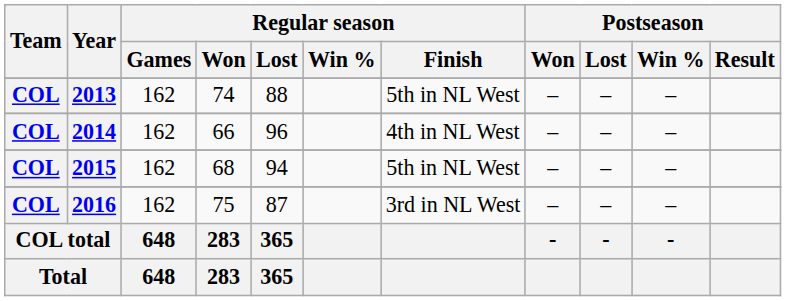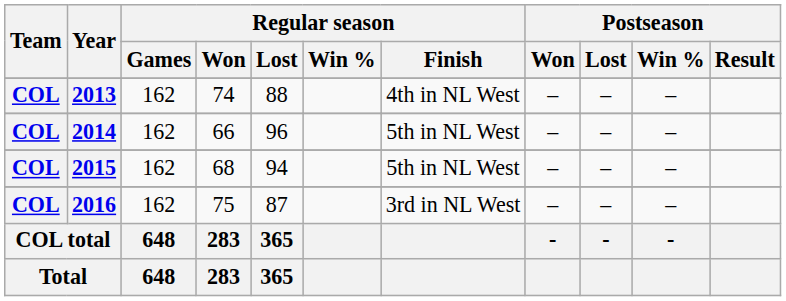 <table class="wikitable" Style="text-align: center;font-size:90%">
 <tr>
 <th rowspan="2">Team</th>
 <th rowspan="2">Year</th>
 <th colspan="5">Regular season</th>
 <th colspan="5">Postseason</th>
 </tr>
 <tr>
 <th>Games</th>
 <th>Won</th>
 <th>Lost</th>
 <th>Win %</th>
 <th>Finish</th>
 <th>Won</th>
 <th>Lost</th>
 <th>Win %</th>
 <th>Result</th>
 </tr>
 <tr -! style="background:#fdd;">
 </tr>
 <tr>
 <th><a href='#'>COL</a></th>
 <th><a href='#'>2013</a></th>
 <td>162</td>
 <td>74</td>
 <td>88</td>
 <td></td>
-<td>5th in NL West</td>
+<td>4th in NL West</td>
 <td>–</td>
 <td>–</td>
 <td>–</td>
 <td></td>
 </tr>
 <tr>
 </tr>
 <tr>
 <th><a href='#'>COL</a></th>
 <th><a href='#'>2014</a></th>
 <td>162</td>
 <td>66</td>
 <td>96</td>
 <td></td>
-<td>4th in NL West</td>
+<td>5th in NL West</td>
 <td>–</td>
 <td>–</td>
 <td>–</td>
 <td></td>
 </tr>
 <tr>
 </tr>
 <tr>
 <th><a href='#'>COL</a></th>
 <th><a href='#'>2015</a></th>
 <td>162</td>
 <td>68</td>
 <td>94</td>
 <td></td>
 <td>5th in NL West</td>
 <td>–</td>
 <td>–</td>
 <td>–</td>
 <td></td>
 </tr>
 <tr>
 </tr>
 <tr>
 <th><a href='#'>COL</a></th>
 <th><a href='#'>2016</a></th>
 <td>162</td>
 <td>75</td>
 <td>87</td>
 <td></td>
 <td>3rd in NL West</td>
 <td>–</td>
 <td>–</td>
 <td>–</td>
 <td></td>
 </tr>
 <tr>
 <th colspan="2">COL total</th>
 <th>648</th>
 <th>283</th>
 <th>365</th>
 <th></th>
 <th></th>
 <th>-</th>
 <th>-</th>
 <th>-</th>
 <th></th>
 </tr>
 <tr>
 <th colspan="2">Total </th>
 <th>648</th>
 <th>283</th>
 <th>365</th>
 <th></th>
 <th></th>
 <th></th>
 <th></th>
 <th></th>
 <th></th>
 </tr>
 </table>
